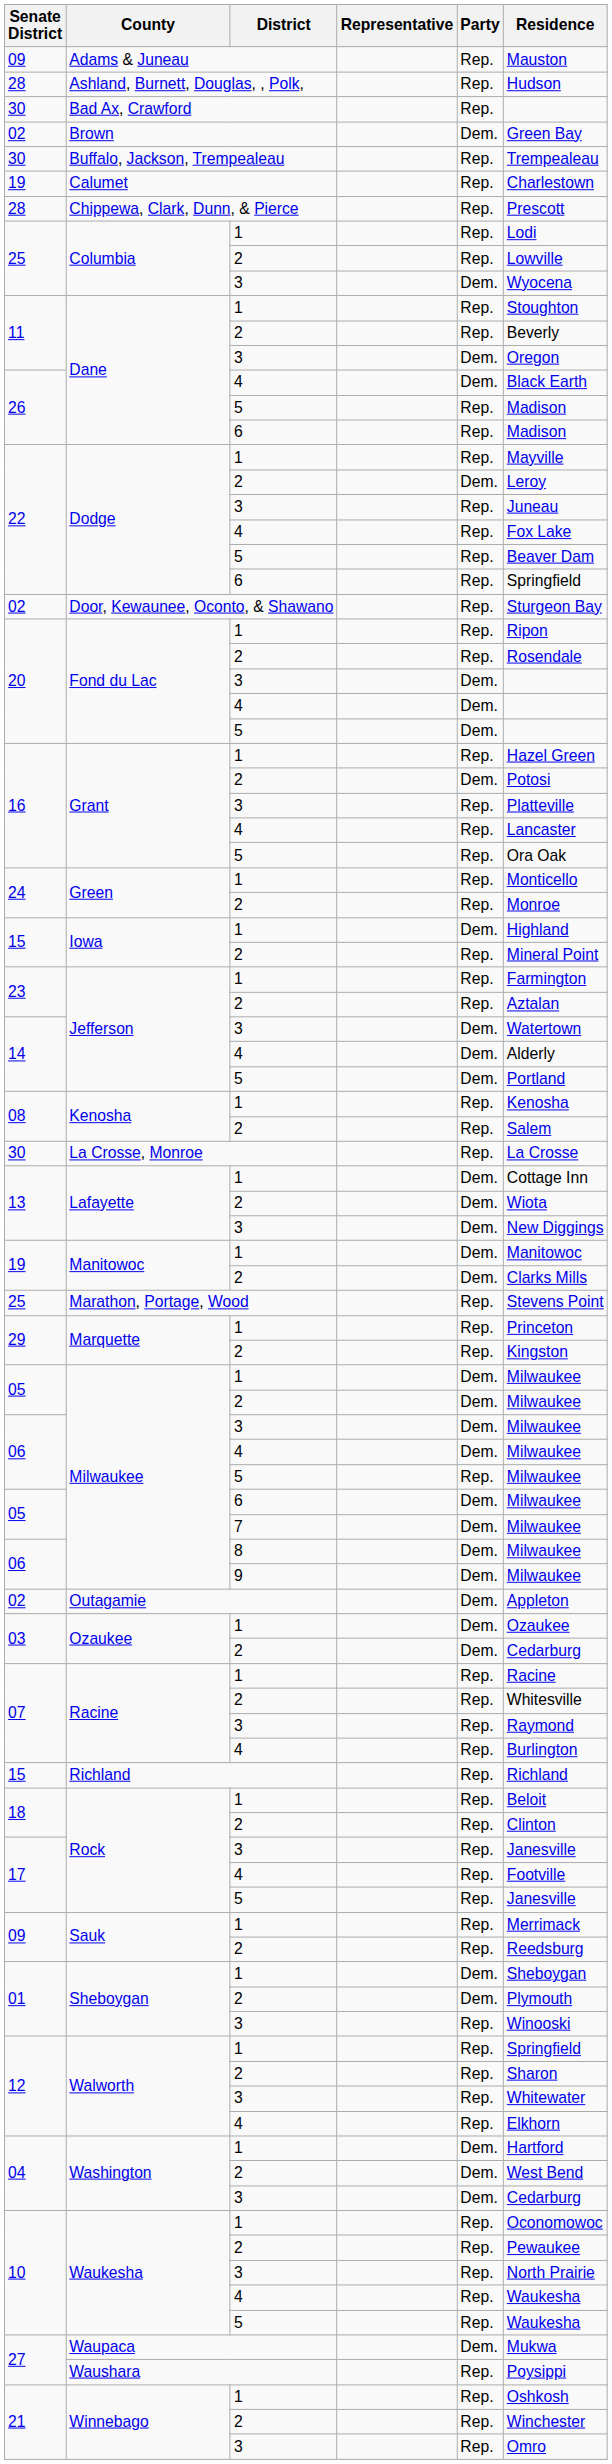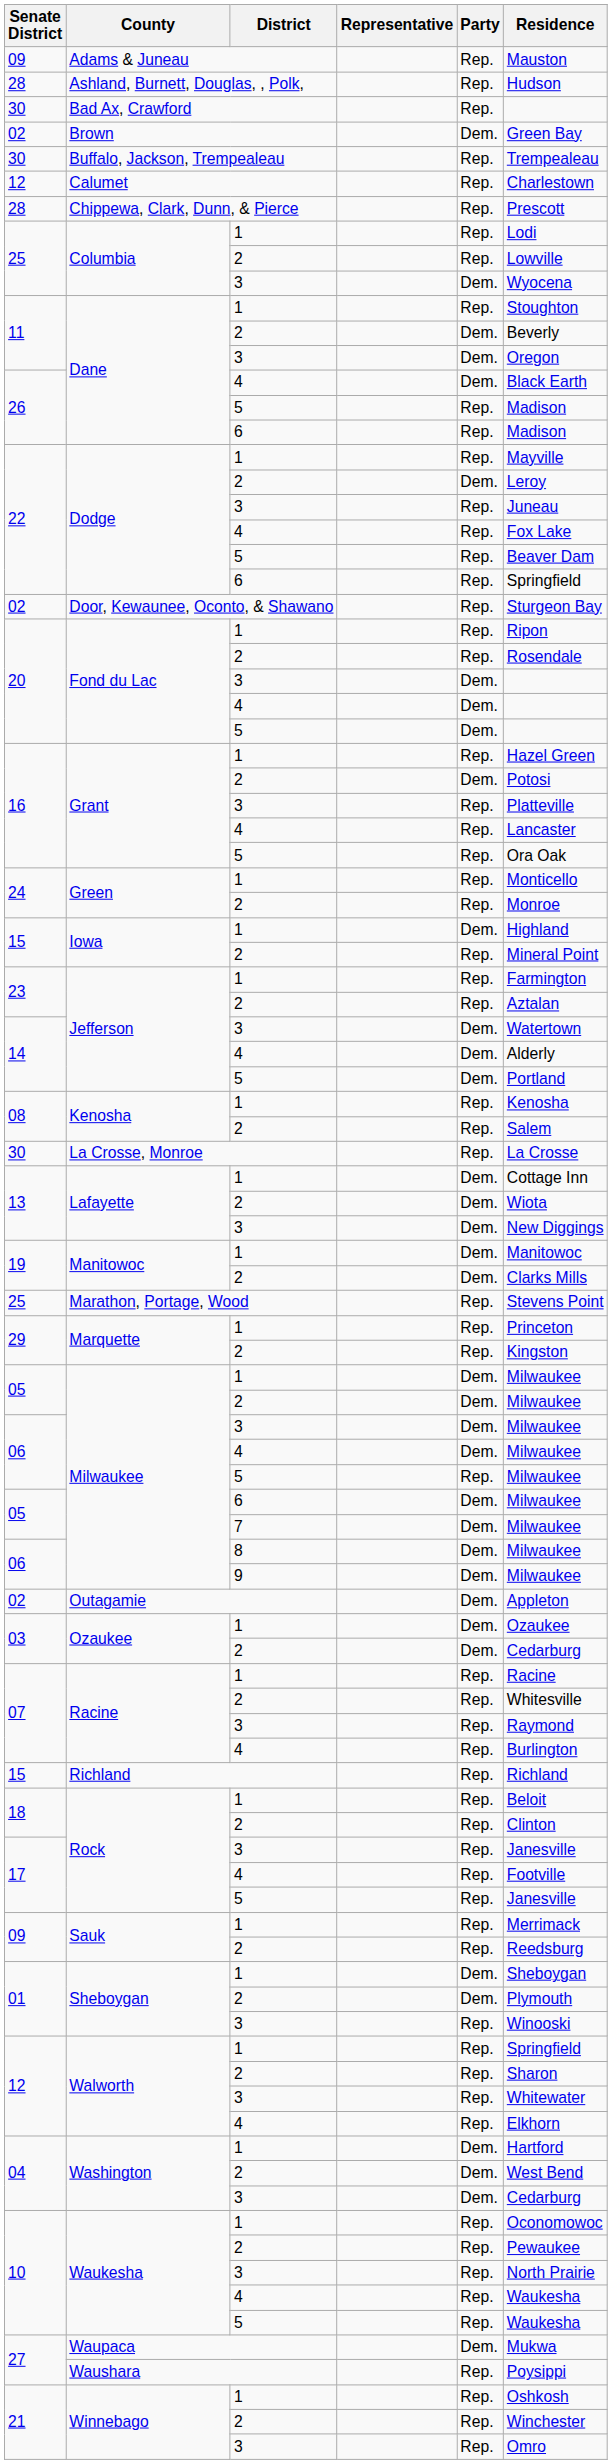 <table class="wikitable sortable">
 <tr>
 <th>Senate<br>District</th>
 <th>County</th>
 <th>District</th>
 <th>Representative</th>
 <th>Party</th>
 <th>Residence</th>
 </tr>
 <tr>
 <td><a href='#'>09</a></td>
 <td style="text-align:left" colspan="2"><a href='#'>Adams</a> & <a href='#'>Juneau</a></td>
 <td></td>
 <td>Rep.</td>
 <td><a href='#'>Mauston</a></td>
 </tr>
 <tr>
 <td><a href='#'>28</a></td>
 <td style="text-align:left" colspan="2"><a href='#'>Ashland</a>, <a href='#'>Burnett</a>, <a href='#'>Douglas</a>, , <a href='#'>Polk</a>, </td>
 <td></td>
 <td>Rep.</td>
 <td><a href='#'>Hudson</a></td>
 </tr>
 <tr>
 <td><a href='#'>30</a></td>
 <td style="text-align:left" colspan="2"><a href='#'>Bad Ax</a>, <a href='#'>Crawford</a></td>
 <td></td>
 <td>Rep.</td>
 <td></td>
 </tr>
 <tr>
 <td><a href='#'>02</a></td>
 <td style="text-align:left" colspan="2"><a href='#'>Brown</a></td>
 <td></td>
 <td>Dem.</td>
 <td><a href='#'>Green Bay</a></td>
 </tr>
 <tr>
 <td><a href='#'>30</a></td>
 <td style="text-align:left" colspan="2"><a href='#'>Buffalo</a>, <a href='#'>Jackson</a>, <a href='#'>Trempealeau</a></td>
 <td></td>
 <td>Rep.</td>
 <td><a href='#'>Trempealeau</a></td>
 </tr>
 <tr>
-<td><a href='#'>19</a></td>
+<td><a href='#'>12</a></td>
 <td style="text-align:left" colspan="2"><a href='#'>Calumet</a></td>
 <td></td>
 <td>Rep.</td>
 <td><a href='#'>Charlestown</a></td>
 </tr>
 <tr>
 <td><a href='#'>28</a></td>
 <td style="text-align:left" colspan="2"><a href='#'>Chippewa</a>, <a href='#'>Clark</a>, <a href='#'>Dunn</a>, & <a href='#'>Pierce</a></td>
 <td></td>
 <td>Rep.</td>
 <td><a href='#'>Prescott</a></td>
 </tr>
 <tr>
 <td rowspan="3"><a href='#'>25</a></td>
 <td style="text-align:left" rowspan="3"><a href='#'>Columbia</a></td>
 <td>1</td>
 <td></td>
 <td>Rep.</td>
 <td><a href='#'>Lodi</a></td>
 </tr>
 <tr>
 <td>2</td>
 <td></td>
 <td>Rep.</td>
 <td><a href='#'>Lowville</a></td>
 </tr>
 <tr>
 <td>3</td>
 <td></td>
 <td>Dem.</td>
 <td><a href='#'>Wyocena</a></td>
 </tr>
 <tr>
 <td rowspan="3"><a href='#'>11</a></td>
 <td style="text-align:left" rowspan="6"><a href='#'>Dane</a></td>
 <td>1</td>
 <td></td>
 <td>Rep.</td>
 <td><a href='#'>Stoughton</a></td>
 </tr>
 <tr>
 <td>2</td>
 <td></td>
-<td>Rep.</td>
+<td>Dem.</td>
 <td>Beverly</td>
 </tr>
 <tr>
 <td>3</td>
 <td></td>
 <td>Dem.</td>
 <td><a href='#'>Oregon</a></td>
 </tr>
 <tr>
 <td rowspan="3"><a href='#'>26</a></td>
 <td>4</td>
 <td></td>
 <td>Dem.</td>
 <td><a href='#'>Black Earth</a></td>
 </tr>
 <tr>
 <td>5</td>
 <td></td>
 <td>Rep.</td>
 <td><a href='#'>Madison</a></td>
 </tr>
 <tr>
 <td>6</td>
 <td></td>
 <td>Rep.</td>
 <td><a href='#'>Madison</a></td>
 </tr>
 <tr>
 <td rowspan="6"><a href='#'>22</a></td>
 <td style="text-align:left" rowspan="6"><a href='#'>Dodge</a></td>
 <td>1</td>
 <td></td>
 <td>Rep.</td>
 <td><a href='#'>Mayville</a></td>
 </tr>
 <tr>
 <td>2</td>
 <td></td>
 <td>Dem.</td>
 <td><a href='#'>Leroy</a></td>
 </tr>
 <tr>
 <td>3</td>
 <td></td>
 <td>Rep.</td>
 <td><a href='#'>Juneau</a></td>
 </tr>
 <tr>
 <td>4</td>
 <td></td>
 <td>Rep.</td>
 <td><a href='#'>Fox Lake</a></td>
 </tr>
 <tr>
 <td>5</td>
 <td></td>
 <td>Rep.</td>
 <td><a href='#'>Beaver Dam</a></td>
 </tr>
 <tr>
 <td>6</td>
 <td></td>
 <td>Rep.</td>
 <td>Springfield</td>
 </tr>
 <tr>
 <td><a href='#'>02</a></td>
 <td style="text-align:left" colspan="2"><a href='#'>Door</a>, <a href='#'>Kewaunee</a>, <a href='#'>Oconto</a>, & <a href='#'>Shawano</a></td>
 <td></td>
 <td>Rep.</td>
 <td><a href='#'>Sturgeon Bay</a></td>
 </tr>
 <tr>
 <td rowspan="5"><a href='#'>20</a></td>
 <td style="text-align:left" rowspan="5"><a href='#'>Fond du Lac</a></td>
 <td>1</td>
 <td></td>
 <td>Rep.</td>
 <td><a href='#'>Ripon</a></td>
 </tr>
 <tr>
 <td>2</td>
 <td></td>
 <td>Rep.</td>
 <td><a href='#'>Rosendale</a></td>
 </tr>
 <tr>
 <td>3</td>
 <td></td>
 <td>Dem.</td>
 <td></td>
 </tr>
 <tr>
 <td>4</td>
 <td></td>
 <td>Dem.</td>
 <td></td>
 </tr>
 <tr>
 <td>5</td>
 <td></td>
 <td>Dem.</td>
 <td></td>
 </tr>
 <tr>
 <td rowspan="5"><a href='#'>16</a></td>
 <td style="text-align:left" rowspan="5"><a href='#'>Grant</a></td>
 <td>1</td>
 <td></td>
 <td>Rep.</td>
 <td><a href='#'>Hazel Green</a></td>
 </tr>
 <tr>
 <td>2</td>
 <td></td>
 <td>Dem.</td>
 <td><a href='#'>Potosi</a></td>
 </tr>
 <tr>
 <td>3</td>
 <td></td>
 <td>Rep.</td>
 <td><a href='#'>Platteville</a></td>
 </tr>
 <tr>
 <td>4</td>
 <td></td>
 <td>Rep.</td>
 <td><a href='#'>Lancaster</a></td>
 </tr>
 <tr>
 <td>5</td>
 <td></td>
 <td>Rep.</td>
 <td>Ora Oak</td>
 </tr>
 <tr>
 <td rowspan="2"><a href='#'>24</a></td>
 <td style="text-align:left" rowspan="2"><a href='#'>Green</a></td>
 <td>1</td>
 <td></td>
 <td>Rep.</td>
 <td><a href='#'>Monticello</a></td>
 </tr>
 <tr>
 <td>2</td>
 <td></td>
 <td>Rep.</td>
 <td><a href='#'>Monroe</a></td>
 </tr>
 <tr>
 <td rowspan="2"><a href='#'>15</a></td>
 <td style="text-align:left" rowspan="2"><a href='#'>Iowa</a></td>
 <td>1</td>
 <td></td>
 <td>Dem.</td>
 <td><a href='#'>Highland</a></td>
 </tr>
 <tr>
 <td>2</td>
 <td></td>
 <td>Rep.</td>
 <td><a href='#'>Mineral Point</a></td>
 </tr>
 <tr>
 <td rowspan="2"><a href='#'>23</a></td>
 <td style="text-align:left" rowspan="5"><a href='#'>Jefferson</a></td>
 <td>1</td>
 <td></td>
 <td>Rep.</td>
 <td><a href='#'>Farmington</a></td>
 </tr>
 <tr>
 <td>2</td>
 <td></td>
 <td>Rep.</td>
 <td><a href='#'>Aztalan</a></td>
 </tr>
 <tr>
 <td rowspan="3"><a href='#'>14</a></td>
 <td>3</td>
 <td></td>
 <td>Dem.</td>
 <td><a href='#'>Watertown</a></td>
 </tr>
 <tr>
 <td>4</td>
 <td></td>
 <td>Dem.</td>
 <td>Alderly</td>
 </tr>
 <tr>
 <td>5</td>
 <td></td>
 <td>Dem.</td>
 <td><a href='#'>Portland</a></td>
 </tr>
 <tr>
 <td rowspan="2"><a href='#'>08</a></td>
 <td style="text-align:left"  rowspan="2"><a href='#'>Kenosha</a></td>
 <td>1</td>
 <td></td>
 <td>Rep.</td>
 <td><a href='#'>Kenosha</a></td>
 </tr>
 <tr>
 <td>2</td>
 <td></td>
 <td>Rep.</td>
 <td><a href='#'>Salem</a></td>
 </tr>
 <tr>
 <td><a href='#'>30</a></td>
 <td style="text-align:left" colspan="2"><a href='#'>La Crosse</a>, <a href='#'>Monroe</a></td>
 <td></td>
 <td>Rep.</td>
 <td><a href='#'>La Crosse</a></td>
 </tr>
 <tr>
 <td rowspan="3"><a href='#'>13</a></td>
 <td style="text-align:left" rowspan="3"><a href='#'>Lafayette</a></td>
 <td>1</td>
 <td></td>
 <td>Dem.</td>
 <td>Cottage Inn</td>
 </tr>
 <tr>
 <td>2</td>
 <td></td>
 <td>Dem.</td>
 <td><a href='#'>Wiota</a></td>
 </tr>
 <tr>
 <td>3</td>
 <td></td>
 <td>Dem.</td>
 <td><a href='#'>New Diggings</a></td>
 </tr>
 <tr>
 <td rowspan="2"><a href='#'>19</a></td>
 <td style="text-align:left" rowspan="2"><a href='#'>Manitowoc</a></td>
 <td>1</td>
 <td></td>
 <td>Dem.</td>
 <td><a href='#'>Manitowoc</a></td>
 </tr>
 <tr>
 <td>2</td>
 <td></td>
 <td>Dem.</td>
 <td><a href='#'>Clarks Mills</a></td>
 </tr>
 <tr>
 <td><a href='#'>25</a></td>
 <td style="text-align:left" colspan="2"><a href='#'>Marathon</a>, <a href='#'>Portage</a>, <a href='#'>Wood</a></td>
 <td></td>
 <td>Rep.</td>
 <td><a href='#'>Stevens Point</a></td>
 </tr>
 <tr>
 <td rowspan="2"><a href='#'>29</a></td>
 <td style="text-align:left" rowspan="2"><a href='#'>Marquette</a></td>
 <td>1</td>
 <td></td>
 <td>Rep.</td>
 <td><a href='#'>Princeton</a></td>
 </tr>
 <tr>
 <td>2</td>
 <td></td>
 <td>Rep.</td>
 <td><a href='#'>Kingston</a></td>
 </tr>
 <tr>
 <td rowspan="2"><a href='#'>05</a></td>
 <td style="text-align:left" rowspan="9"><a href='#'>Milwaukee</a></td>
 <td>1</td>
 <td></td>
 <td>Dem.</td>
 <td><a href='#'>Milwaukee</a></td>
 </tr>
 <tr>
 <td>2</td>
 <td></td>
 <td>Dem.</td>
 <td><a href='#'>Milwaukee</a></td>
 </tr>
 <tr>
 <td rowspan="3"><a href='#'>06</a></td>
 <td>3</td>
 <td></td>
 <td>Dem.</td>
 <td><a href='#'>Milwaukee</a></td>
 </tr>
 <tr>
 <td>4</td>
 <td></td>
 <td>Dem.</td>
 <td><a href='#'>Milwaukee</a></td>
 </tr>
 <tr>
 <td>5</td>
 <td></td>
 <td>Rep.</td>
 <td><a href='#'>Milwaukee</a></td>
 </tr>
 <tr>
 <td rowspan="2"><a href='#'>05</a></td>
 <td>6</td>
 <td></td>
 <td>Dem.</td>
 <td><a href='#'>Milwaukee</a></td>
 </tr>
 <tr>
 <td>7</td>
 <td></td>
 <td>Dem.</td>
 <td><a href='#'>Milwaukee</a></td>
 </tr>
 <tr>
 <td rowspan="2"><a href='#'>06</a></td>
 <td>8</td>
 <td></td>
 <td>Dem.</td>
 <td><a href='#'>Milwaukee</a></td>
 </tr>
 <tr>
 <td>9</td>
 <td></td>
 <td>Dem.</td>
 <td><a href='#'>Milwaukee</a></td>
 </tr>
 <tr>
 <td><a href='#'>02</a></td>
 <td style="text-align:left" colspan="2"><a href='#'>Outagamie</a></td>
 <td></td>
 <td>Dem.</td>
 <td><a href='#'>Appleton</a></td>
 </tr>
 <tr>
 <td rowspan="2"><a href='#'>03</a></td>
 <td style="text-align:left" rowspan="2"><a href='#'>Ozaukee</a></td>
 <td>1</td>
 <td></td>
 <td>Dem.</td>
 <td><a href='#'>Ozaukee</a></td>
 </tr>
 <tr>
 <td>2</td>
 <td></td>
 <td>Dem.</td>
 <td><a href='#'>Cedarburg</a></td>
 </tr>
 <tr>
 <td rowspan="4"><a href='#'>07</a></td>
 <td style="text-align:left" rowspan="4"><a href='#'>Racine</a></td>
 <td>1</td>
 <td></td>
 <td>Rep.</td>
 <td><a href='#'>Racine</a></td>
 </tr>
 <tr>
 <td>2</td>
 <td></td>
 <td>Rep.</td>
 <td>Whitesville</td>
 </tr>
 <tr>
 <td>3</td>
 <td></td>
 <td>Rep.</td>
 <td><a href='#'>Raymond</a></td>
 </tr>
 <tr>
 <td>4</td>
 <td></td>
 <td>Rep.</td>
 <td><a href='#'>Burlington</a></td>
 </tr>
 <tr>
 <td><a href='#'>15</a></td>
 <td style="text-align:left" colspan="2"><a href='#'>Richland</a></td>
 <td></td>
 <td>Rep.</td>
 <td><a href='#'>Richland</a></td>
 </tr>
 <tr>
 <td rowspan="2"><a href='#'>18</a></td>
 <td style="text-align:left" rowspan="5"><a href='#'>Rock</a></td>
 <td>1</td>
 <td></td>
 <td>Rep.</td>
 <td><a href='#'>Beloit</a></td>
 </tr>
 <tr>
 <td>2</td>
 <td></td>
 <td>Rep.</td>
 <td><a href='#'>Clinton</a></td>
 </tr>
 <tr>
 <td rowspan="3"><a href='#'>17</a></td>
 <td>3</td>
 <td></td>
 <td>Rep.</td>
 <td><a href='#'>Janesville</a></td>
 </tr>
 <tr>
 <td>4</td>
 <td></td>
 <td>Rep.</td>
 <td><a href='#'>Footville</a></td>
 </tr>
 <tr>
 <td>5</td>
 <td></td>
 <td>Rep.</td>
 <td><a href='#'>Janesville</a></td>
 </tr>
 <tr>
 <td rowspan="2"><a href='#'>09</a></td>
 <td style="text-align:left" rowspan="2"><a href='#'>Sauk</a></td>
 <td>1</td>
 <td></td>
 <td>Rep.</td>
 <td><a href='#'>Merrimack</a></td>
 </tr>
 <tr>
 <td>2</td>
 <td></td>
 <td>Rep.</td>
 <td><a href='#'>Reedsburg</a></td>
 </tr>
 <tr>
 <td rowspan="3"><a href='#'>01</a></td>
 <td style="text-align:left" rowspan="3"><a href='#'>Sheboygan</a></td>
 <td>1</td>
 <td></td>
 <td>Dem.</td>
 <td><a href='#'>Sheboygan</a></td>
 </tr>
 <tr>
 <td>2</td>
 <td></td>
 <td>Dem.</td>
 <td><a href='#'>Plymouth</a></td>
 </tr>
 <tr>
 <td>3</td>
 <td></td>
 <td>Rep.</td>
 <td><a href='#'>Winooski</a></td>
 </tr>
 <tr>
 <td rowspan="4"><a href='#'>12</a></td>
 <td style="text-align:left" rowspan="4"><a href='#'>Walworth</a></td>
 <td>1</td>
 <td></td>
 <td>Rep.</td>
 <td><a href='#'>Springfield</a></td>
 </tr>
 <tr>
 <td>2</td>
 <td></td>
 <td>Rep.</td>
 <td><a href='#'>Sharon</a></td>
 </tr>
 <tr>
 <td>3</td>
 <td></td>
 <td>Rep.</td>
 <td><a href='#'>Whitewater</a></td>
 </tr>
 <tr>
 <td>4</td>
 <td></td>
 <td>Rep.</td>
 <td><a href='#'>Elkhorn</a></td>
 </tr>
 <tr>
 <td rowspan="3"><a href='#'>04</a></td>
 <td style="text-align:left" rowspan="3"><a href='#'>Washington</a></td>
 <td>1</td>
 <td></td>
 <td>Dem.</td>
 <td><a href='#'>Hartford</a></td>
 </tr>
 <tr>
 <td>2</td>
 <td></td>
 <td>Dem.</td>
 <td><a href='#'>West Bend</a></td>
 </tr>
 <tr>
 <td>3</td>
 <td></td>
 <td>Dem.</td>
 <td><a href='#'>Cedarburg</a></td>
 </tr>
 <tr>
 <td rowspan="5"><a href='#'>10</a></td>
 <td style="text-align:left" rowspan="5"><a href='#'>Waukesha</a></td>
 <td>1</td>
 <td></td>
 <td>Rep.</td>
 <td><a href='#'>Oconomowoc</a></td>
 </tr>
 <tr>
 <td>2</td>
 <td></td>
 <td>Rep.</td>
 <td><a href='#'>Pewaukee</a></td>
 </tr>
 <tr>
 <td>3</td>
 <td></td>
 <td>Rep.</td>
 <td><a href='#'>North Prairie</a></td>
 </tr>
 <tr>
 <td>4</td>
 <td></td>
 <td>Rep.</td>
 <td><a href='#'>Waukesha</a></td>
 </tr>
 <tr>
 <td>5</td>
 <td></td>
 <td>Rep.</td>
 <td><a href='#'>Waukesha</a></td>
 </tr>
 <tr>
 <td rowspan="2"><a href='#'>27</a></td>
 <td style="text-align:left" colspan="2"><a href='#'>Waupaca</a></td>
 <td></td>
 <td>Dem.</td>
 <td><a href='#'>Mukwa</a></td>
 </tr>
 <tr>
 <td style="text-align:left" colspan="2"><a href='#'>Waushara</a></td>
 <td></td>
 <td>Rep.</td>
 <td><a href='#'>Poysippi</a></td>
 </tr>
 <tr>
 <td rowspan="3"><a href='#'>21</a></td>
 <td style="text-align:left" rowspan="3"><a href='#'>Winnebago</a></td>
 <td>1</td>
 <td></td>
 <td>Rep.</td>
 <td><a href='#'>Oshkosh</a></td>
 </tr>
 <tr>
 <td>2</td>
 <td></td>
 <td>Rep.</td>
 <td><a href='#'>Winchester</a></td>
 </tr>
 <tr>
 <td>3</td>
 <td></td>
 <td>Rep.</td>
 <td><a href='#'>Omro</a></td>
 </tr>
 </table>
